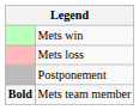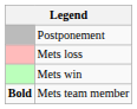 <table class="wikitable" style="font-size:90%">
 <tr>
 <th colspan=2>Legend</th>
+</tr>
+<tr>
+<td style="background:#bbb;"> </td>
+<td>Postponement</td>
+</tr>
+<tr>
+<td style="background:#fbb;"> </td>
+<td>Mets loss</td>
 </tr>
 <tr>
 <td style="background:#bfb;"> </td>
 <td>Mets win</td>
 </tr>
 <tr>
-<td style="background:#fbb;"> </td>
-<td>Mets loss</td>
-</tr>
-<tr>
-<td style="background:#bbb;"> </td>
-<td>Postponement</td>
-</tr>
-<tr>
 <td><strong>Bold</strong></td>
 <td>Mets team member</td>
 </tr>
 </table>
